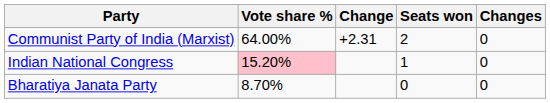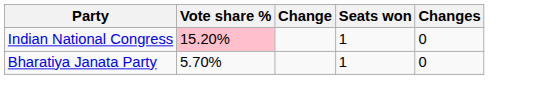 <table class="wikitable sortable">
 <tr>
 <th>Party</th>
 <th>Vote share %</th>
 <th>Change</th>
 <th>Seats won</th>
 <th>Changes</th>
-</tr>
-<tr>
-<td><a href='#'>Communist Party of India (Marxist)</a></td>
-<td>64.00%</td>
-<td>+2.31</td>
-<td>2</td>
-<td>0</td>
 </tr>
 <tr>
 <td><a href='#'>Indian National Congress</a></td>
 <td style="background: pink;">15.20%</td>
 <td></td>
 <td>1</td>
 <td>0</td>
 </tr>
 <tr>
 <td><a href='#'>Bharatiya Janata Party</a></td>
-<td>8.70%</td>
+<td>5.70%</td>
 <td></td>
-<td>0</td>
+<td>1</td>
 <td>0</td>
 </tr>
 </table>
